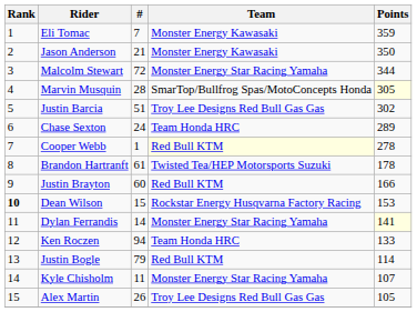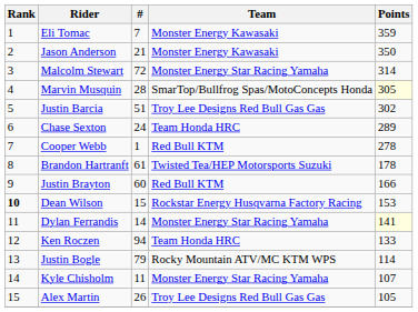 <table class="wikitable">
 <tr>
 <th>Rank</th>
 <th>Rider</th>
 <th>#</th>
 <th>Team</th>
 <th>Points</th>
 </tr>
 <tr>
 <td>1</td>
 <td> <a href='#'>Eli Tomac</a></td>
 <td>7</td>
 <td><a href='#'>Monster Energy Kawasaki</a></td>
 <td>359</td>
 </tr>
 <tr>
 <td>2</td>
 <td> <a href='#'>Jason Anderson</a></td>
 <td>21</td>
 <td><a href='#'>Monster Energy Kawasaki</a></td>
 <td>350</td>
 </tr>
 <tr>
 <td>3</td>
 <td> <a href='#'>Malcolm Stewart</a></td>
 <td>72</td>
 <td><a href='#'>Monster Energy Star Racing Yamaha</a></td>
-<td>344</td>
+<td>314</td>
 </tr>
 <tr>
 <td>4</td>
 <td> <a href='#'>Marvin Musquin</a></td>
 <td>28</td>
 <td>SmarTop/Bullfrog Spas/MotoConcepts Honda</td>
 <td style="background: lightyellow;">305</td>
 </tr>
 <tr>
 <td>5</td>
 <td> <a href='#'>Justin Barcia</a></td>
 <td>51</td>
 <td><a href='#'>Troy Lee Designs Red Bull Gas Gas</a></td>
 <td>302</td>
 </tr>
 <tr>
 <td>6</td>
 <td> <a href='#'>Chase Sexton</a></td>
 <td>24</td>
 <td><a href='#'>Team Honda HRC</a></td>
 <td>289</td>
 </tr>
 <tr>
 <td>7</td>
 <td> <a href='#'>Cooper Webb</a></td>
 <td>1</td>
-<td style="background: lightyellow;"><a href='#'>Red Bull KTM</a></td>
+<td><a href='#'>Red Bull KTM</a></td>
 <td>278</td>
 </tr>
 <tr>
 <td>8</td>
 <td> <a href='#'>Brandon Hartranft</a></td>
 <td>61</td>
 <td><a href='#'>Twisted Tea/HEP Motorsports Suzuki</a></td>
 <td>178</td>
 </tr>
 <tr>
 <td>9</td>
 <td> <a href='#'>Justin Brayton</a></td>
 <td>60</td>
 <td><a href='#'>Red Bull KTM</a></td>
 <td>166</td>
 </tr>
 <tr>
 <td><strong>10</strong></td>
 <td> <a href='#'>Dean Wilson</a></td>
 <td>15</td>
 <td><a href='#'>Rockstar Energy Husqvarna Factory Racing</a></td>
 <td>153</td>
 </tr>
 <tr>
 <td>11</td>
 <td> <a href='#'>Dylan Ferrandis</a></td>
 <td>14</td>
 <td><a href='#'>Monster Energy Star Racing Yamaha</a></td>
 <td style="background: lightyellow;">141</td>
 </tr>
 <tr>
 <td>12</td>
 <td> <a href='#'>Ken Roczen</a></td>
 <td>94</td>
 <td><a href='#'>Team Honda HRC</a></td>
 <td>133</td>
 </tr>
 <tr>
 <td>13</td>
 <td> <a href='#'>Justin Bogle</a></td>
 <td>79</td>
-<td><a href='#'>Red Bull KTM</a></td>
+<td>Rocky Mountain ATV/MC KTM WPS</td>
 <td>114</td>
 </tr>
 <tr>
 <td>14</td>
 <td> <a href='#'>Kyle Chisholm</a></td>
 <td>11</td>
 <td><a href='#'>Monster Energy Star Racing Yamaha</a></td>
 <td>107</td>
 </tr>
 <tr>
 <td>15</td>
 <td> <a href='#'>Alex Martin</a></td>
 <td>26</td>
 <td><a href='#'>Troy Lee Designs Red Bull Gas Gas</a></td>
 <td>105</td>
 </tr>
 <tr>
 </tr>
 </table>
